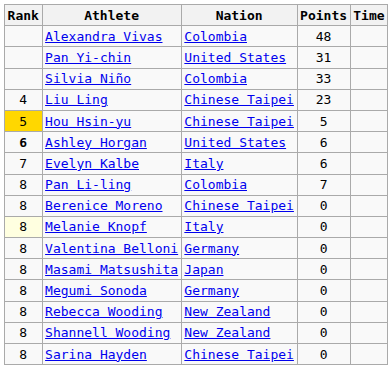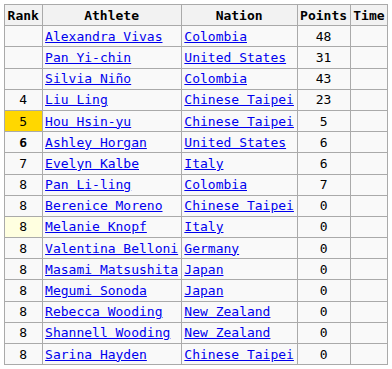 <table class="wikitable sortable" style="text-align:center">
 <tr>
 <th>Rank</th>
 <th>Athlete</th>
 <th>Nation</th>
 <th>Points</th>
 <th>Time</th>
 </tr>
 <tr>
 <td></td>
 <td align=left><a href='#'>Alexandra Vivas</a></td>
 <td align=left> <a href='#'>Colombia</a></td>
 <td>48</td>
 <td></td>
 </tr>
 <tr>
 <td></td>
 <td align=left><a href='#'>Pan Yi-chin</a></td>
 <td align=left> <a href='#'>United States</a></td>
 <td>31</td>
 <td></td>
 </tr>
 <tr>
 <td></td>
 <td align=left><a href='#'>Silvia Niño</a></td>
 <td align=left> <a href='#'>Colombia</a></td>
-<td>33</td>
+<td>43</td>
 <td></td>
 </tr>
 <tr>
 <td>4</td>
 <td align=left><a href='#'>Liu Ling</a></td>
 <td align=left> <a href='#'>Chinese Taipei</a></td>
 <td>23</td>
 <td></td>
 </tr>
 <tr>
 <td style="background: gold;">5</td>
 <td align=left><a href='#'>Hou Hsin-yu</a></td>
 <td align=left> <a href='#'>Chinese Taipei</a></td>
 <td>5</td>
 <td></td>
 </tr>
 <tr>
 <td><strong>6</strong></td>
 <td align=left><a href='#'>Ashley Horgan</a></td>
 <td align=left> <a href='#'>United States</a></td>
 <td>6</td>
 <td></td>
 </tr>
 <tr>
 <td>7</td>
 <td align=left><a href='#'>Evelyn Kalbe</a></td>
 <td align=left> <a href='#'>Italy</a></td>
 <td>6</td>
 <td></td>
 </tr>
 <tr>
 <td>8</td>
 <td align=left><a href='#'>Pan Li-ling</a></td>
 <td align=left> <a href='#'>Colombia</a></td>
 <td>7</td>
 <td></td>
 </tr>
 <tr>
 <td>8</td>
 <td align=left><a href='#'>Berenice Moreno</a></td>
 <td align=left> <a href='#'>Chinese Taipei</a></td>
 <td>0</td>
 <td></td>
 </tr>
 <tr>
 <td style="background: lightyellow;">8</td>
 <td align=left><a href='#'>Melanie Knopf</a></td>
 <td align=left> <a href='#'>Italy</a></td>
 <td>0</td>
 <td></td>
 </tr>
 <tr>
 <td>8</td>
 <td align=left><a href='#'>Valentina Belloni</a></td>
 <td align=left> <a href='#'>Germany</a></td>
 <td>0</td>
 <td></td>
 </tr>
 <tr>
 <td>8</td>
 <td align=left><a href='#'>Masami Matsushita</a></td>
 <td align=left> <a href='#'>Japan</a></td>
 <td>0</td>
 <td></td>
 </tr>
 <tr>
 <td>8</td>
 <td align=left><a href='#'>Megumi Sonoda</a></td>
-<td align=left> <a href='#'>Germany</a></td>
+<td align=left> <a href='#'>Japan</a></td>
 <td>0</td>
 <td></td>
 </tr>
 <tr>
 <td>8</td>
 <td align=left><a href='#'>Rebecca Wooding</a></td>
 <td align=left> <a href='#'>New Zealand</a></td>
 <td>0</td>
 <td></td>
 </tr>
 <tr>
 <td>8</td>
 <td align=left><a href='#'>Shannell Wooding</a></td>
 <td align=left> <a href='#'>New Zealand</a></td>
 <td>0</td>
 <td></td>
 </tr>
 <tr>
 <td>8</td>
 <td align=left><a href='#'>Sarina Hayden</a></td>
 <td align=left> <a href='#'>Chinese Taipei</a></td>
 <td>0</td>
 <td></td>
 </tr>
 </table>
